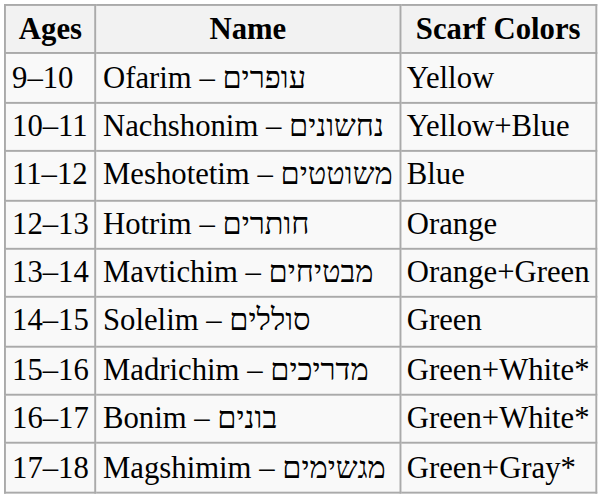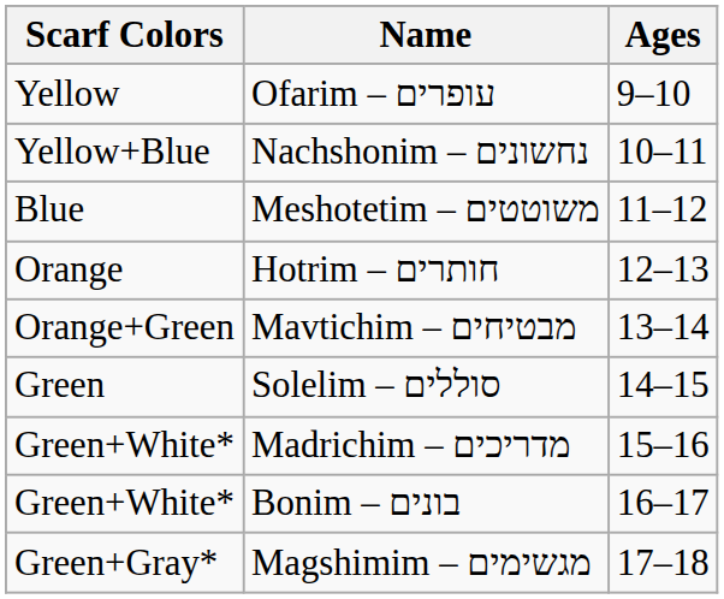 <table class="wikitable">
 <tr>
+<th>Scarf Colors</th>
+<th>Name</th>
 <th>Ages</th>
-<th>Name</th>
-<th>Scarf Colors</th>
 </tr>
 <tr>
+<td>Yellow</td>
+<td>Ofarim – עופרים</td>
 <td>9–10</td>
-<td>Ofarim – עופרים</td>
-<td>Yellow</td>
 </tr>
 <tr>
+<td>Yellow+Blue</td>
+<td>Nachshonim – נחשונים</td>
 <td>10–11</td>
-<td>Nachshonim – נחשונים</td>
-<td>Yellow+Blue</td>
 </tr>
 <tr>
+<td>Blue</td>
+<td>Meshotetim – משוטטים</td>
 <td>11–12</td>
-<td>Meshotetim – משוטטים</td>
-<td>Blue</td>
 </tr>
 <tr>
+<td>Orange</td>
+<td>Hotrim – חותרים</td>
 <td>12–13</td>
-<td>Hotrim – חותרים</td>
-<td>Orange</td>
 </tr>
 <tr>
+<td>Orange+Green</td>
+<td>Mavtichim – מבטיחים</td>
 <td>13–14</td>
-<td>Mavtichim – מבטיחים</td>
-<td>Orange+Green</td>
 </tr>
 <tr>
+<td>Green</td>
+<td>Solelim – סוללים</td>
 <td>14–15</td>
-<td>Solelim – סוללים</td>
-<td>Green</td>
 </tr>
 <tr>
+<td>Green+White*</td>
+<td>Madrichim – מדריכים</td>
 <td>15–16</td>
-<td>Madrichim – מדריכים</td>
-<td>Green+White*</td>
 </tr>
 <tr>
+<td>Green+White*</td>
+<td>Bonim – בונים</td>
 <td>16–17</td>
-<td>Bonim – בונים</td>
-<td>Green+White*</td>
 </tr>
 <tr>
+<td>Green+Gray*</td>
+<td>Magshimim – מגשימים</td>
 <td>17–18</td>
-<td>Magshimim – מגשימים</td>
-<td>Green+Gray*</td>
 </tr>
 </table>
